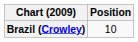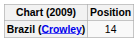 <table class="wikitable sortable plainrowheaders" style="text-align:center">
 <tr>
 <th scope="col">Chart (2009)</th>
 <th scope="col">Position</th>
 </tr>
 <tr>
 <th scope="row">Brazil (<a href='#'>Crowley</a>)</th>
-<td>10</td>
+<td>14</td>
 </tr>
 </table>
